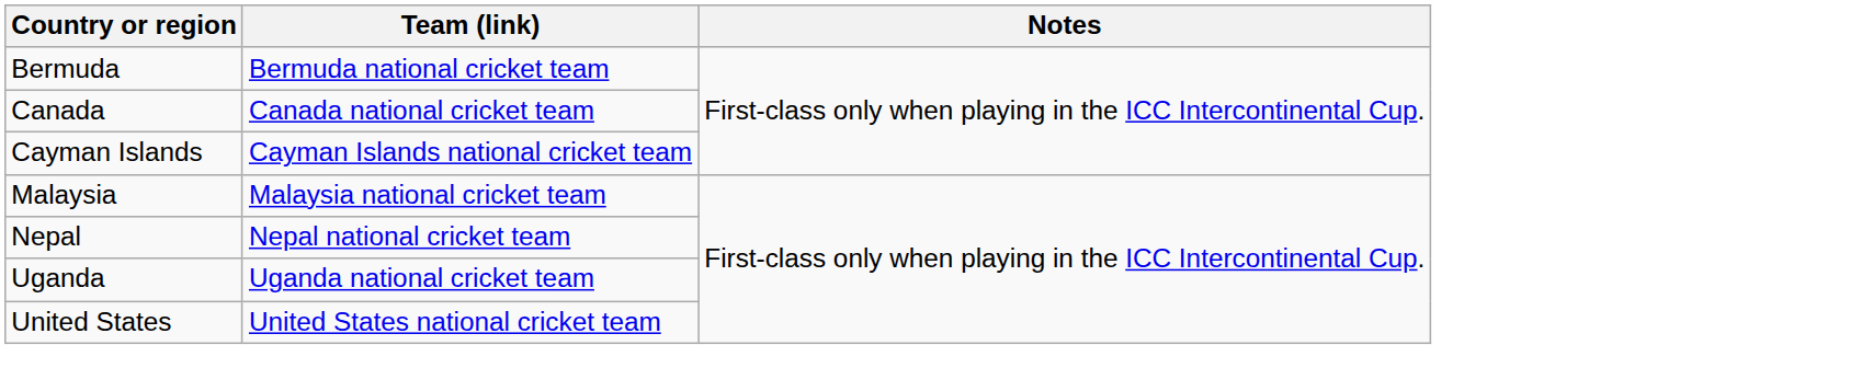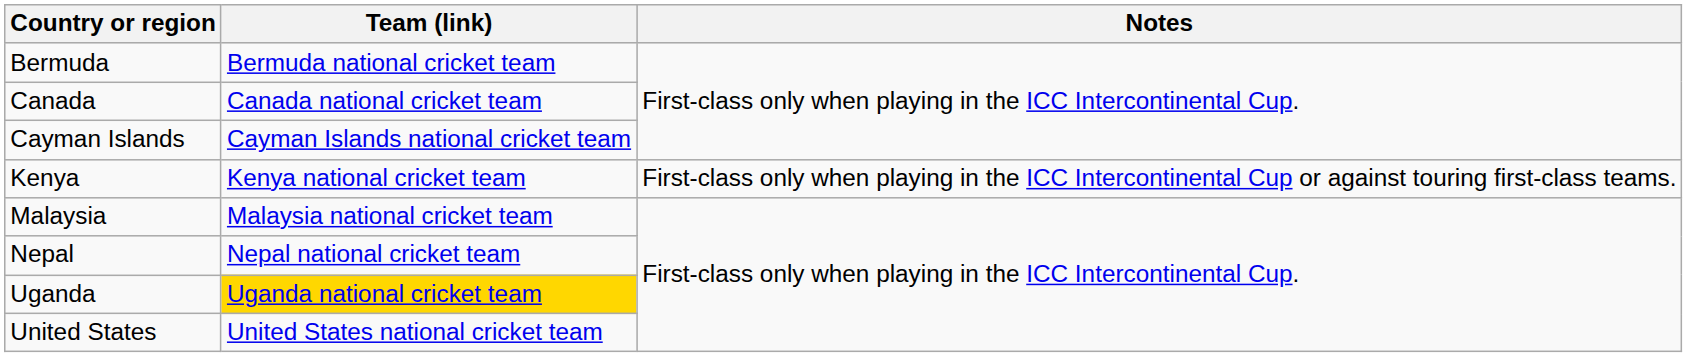 <table class=wikitable>
 <tr>
 <th>Country or region</th>
 <th>Team (link)</th>
 <th>Notes</th>
 </tr>
 <tr>
 <td>Bermuda</td>
 <td><a href='#'>Bermuda national cricket team</a></td>
 <td rowspan=3>First-class only when playing in the <a href='#'>ICC Intercontinental Cup</a>.</td>
 </tr>
 <tr>
 <td>Canada</td>
 <td><a href='#'>Canada national cricket team</a></td>
 </tr>
 <tr>
 <td>Cayman Islands</td>
 <td><a href='#'>Cayman Islands national cricket team</a></td>
 </tr>
 <tr>
+<td>Kenya</td>
+<td><a href='#'>Kenya national cricket team</a> </td>
+<td>First-class only when playing in the <a href='#'>ICC Intercontinental Cup</a> or against touring first-class teams.</td>
+</tr>
+<tr>
 <td>Malaysia</td>
 <td><a href='#'>Malaysia national cricket team</a></td>
 <td rowspan=4>First-class only when playing in the <a href='#'>ICC Intercontinental Cup</a>.</td>
 </tr>
 <tr>
 <td>Nepal</td>
 <td><a href='#'>Nepal national cricket team</a></td>
 </tr>
 <tr>
 <td>Uganda</td>
-<td><a href='#'>Uganda national cricket team</a></td>
+<td style="background: gold;"><a href='#'>Uganda national cricket team</a></td>
 </tr>
 <tr>
 <td>United States</td>
 <td><a href='#'>United States national cricket team</a></td>
 </tr>
 </table>
